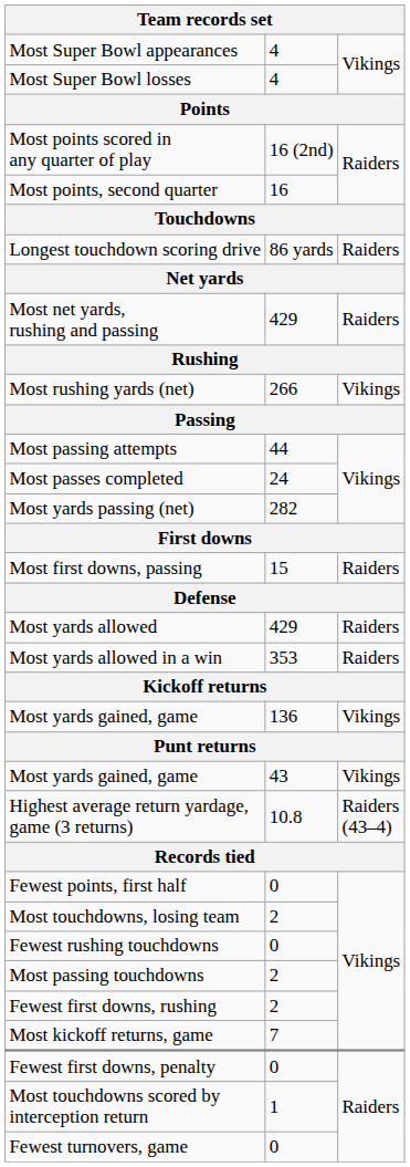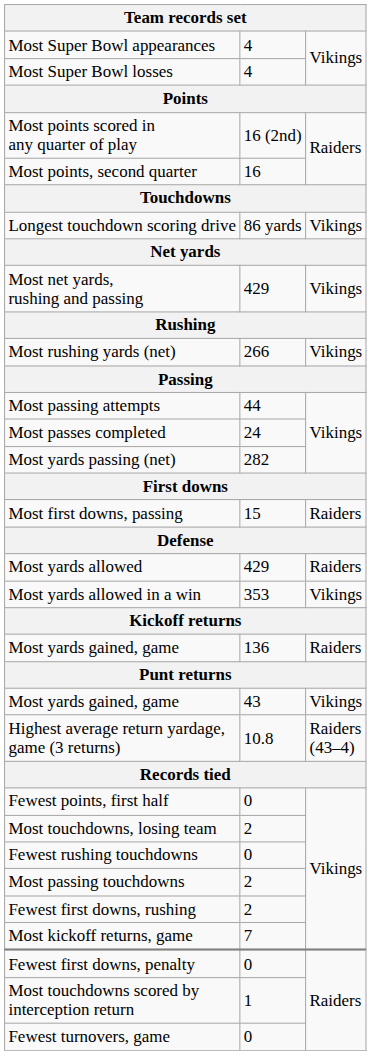 <table class="wikitable">
 <tr>
 <th colspan=3>Team records set</th>
 </tr>
 <tr>
 <td>Most Super Bowl appearances</td>
 <td>4</td>
 <td rowspan=2>Vikings</td>
 </tr>
 <tr>
 <td>Most Super Bowl losses</td>
 <td>4</td>
 </tr>
 <tr>
 <th colspan=3>Points</th>
 </tr>
 <tr>
 <td>Most points scored in <br>any quarter of play</td>
 <td>16 (2nd)</td>
 <td rowspan=2>Raiders</td>
 </tr>
 <tr>
 <td>Most points, second quarter</td>
 <td>16</td>
 </tr>
 <tr>
 <th colspan=3>Touchdowns</th>
 </tr>
 <tr>
 <td>Longest touchdown scoring drive</td>
 <td>86 yards</td>
-<td>Raiders</td>
+<td>Vikings</td>
 </tr>
 <tr>
 <th colspan=3>Net yards</th>
 </tr>
 <tr>
 <td>Most net yards,<br> rushing and passing</td>
 <td>429</td>
-<td>Raiders</td>
+<td>Vikings</td>
 </tr>
 <tr>
 <th colspan=3>Rushing</th>
 </tr>
 <tr>
 <td>Most rushing yards (net)</td>
 <td>266</td>
 <td>Vikings</td>
 </tr>
 <tr>
 <th colspan=3>Passing</th>
 </tr>
 <tr>
 <td>Most passing attempts</td>
 <td>44</td>
 <td rowspan=3>Vikings</td>
 </tr>
 <tr>
 <td>Most passes completed</td>
 <td>24</td>
 </tr>
 <tr>
 <td>Most yards passing (net)</td>
 <td>282</td>
 </tr>
 <tr>
 <th colspan=3>First downs</th>
 </tr>
 <tr>
 <td>Most first downs, passing</td>
 <td>15</td>
 <td>Raiders</td>
 </tr>
 <tr>
 <th colspan=3>Defense</th>
 </tr>
 <tr>
 <td>Most yards allowed</td>
 <td>429</td>
 <td>Raiders</td>
 </tr>
 <tr>
 <td>Most yards allowed in a win</td>
 <td>353</td>
-<td>Raiders</td>
+<td>Vikings</td>
 </tr>
 <tr>
 <th colspan=3>Kickoff returns</th>
 </tr>
 <tr>
 <td>Most yards gained, game</td>
 <td>136</td>
-<td>Vikings</td>
+<td>Raiders</td>
 </tr>
 <tr>
 <th colspan=3>Punt returns</th>
 </tr>
 <tr>
 <td>Most yards gained, game</td>
 <td>43</td>
 <td>Vikings</td>
 </tr>
 <tr>
 <td>Highest average return yardage,<br> game (3 returns)</td>
 <td>10.8</td>
 <td>Raiders<br>(43–4)</td>
 </tr>
 <tr>
 <th colspan=3>Records tied</th>
 </tr>
 <tr>
 <td>Fewest points, first half</td>
 <td>0</td>
 <td rowspan=6>Vikings</td>
 </tr>
 <tr>
 <td>Most touchdowns, losing team</td>
 <td>2</td>
 </tr>
 <tr>
 <td>Fewest rushing touchdowns</td>
 <td>0</td>
 </tr>
 <tr>
 <td>Most passing touchdowns</td>
 <td>2</td>
 </tr>
 <tr>
 <td>Fewest first downs, rushing</td>
 <td>2</td>
 </tr>
 <tr style="border-bottom: 2px solid gray">
 <td>Most kickoff returns, game</td>
 <td>7</td>
 </tr>
 <tr>
 <td>Fewest first downs, penalty</td>
 <td>0</td>
 <td rowspan=3>Raiders</td>
 </tr>
 <tr>
 <td>Most touchdowns scored by<br>interception return</td>
 <td>1</td>
 </tr>
 <tr>
 <td>Fewest turnovers, game</td>
 <td>0</td>
 </tr>
 </table>
